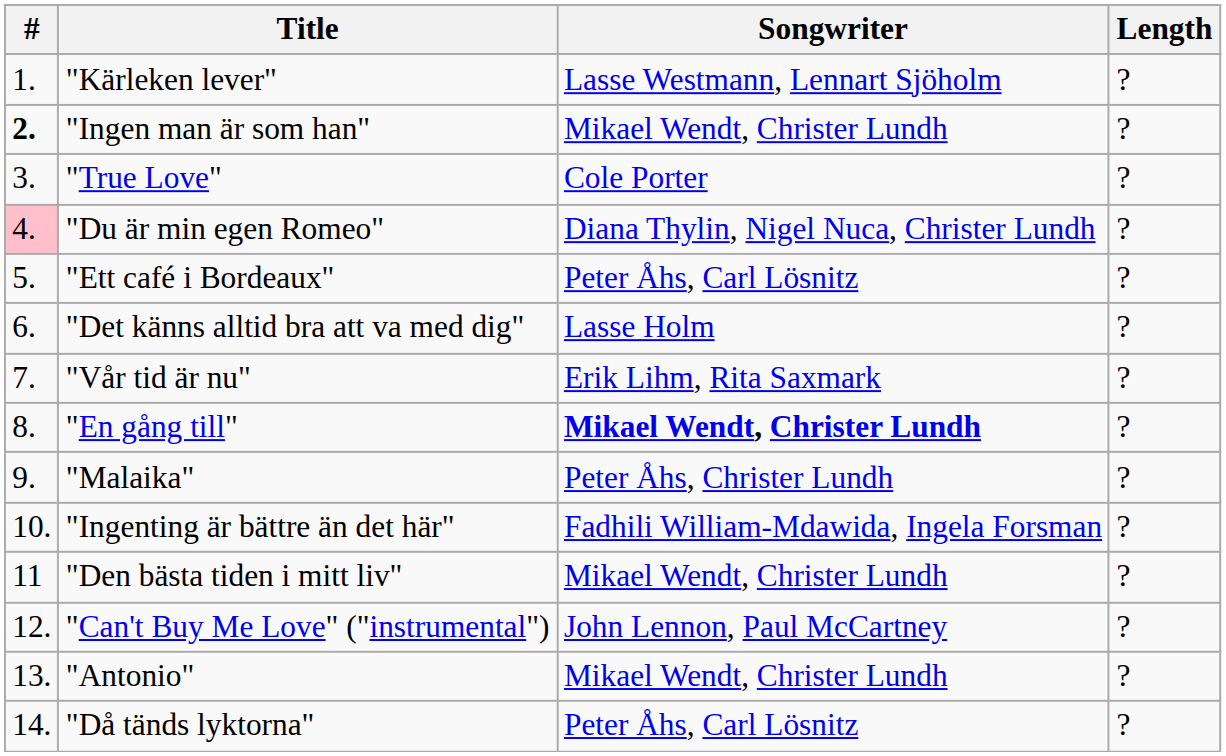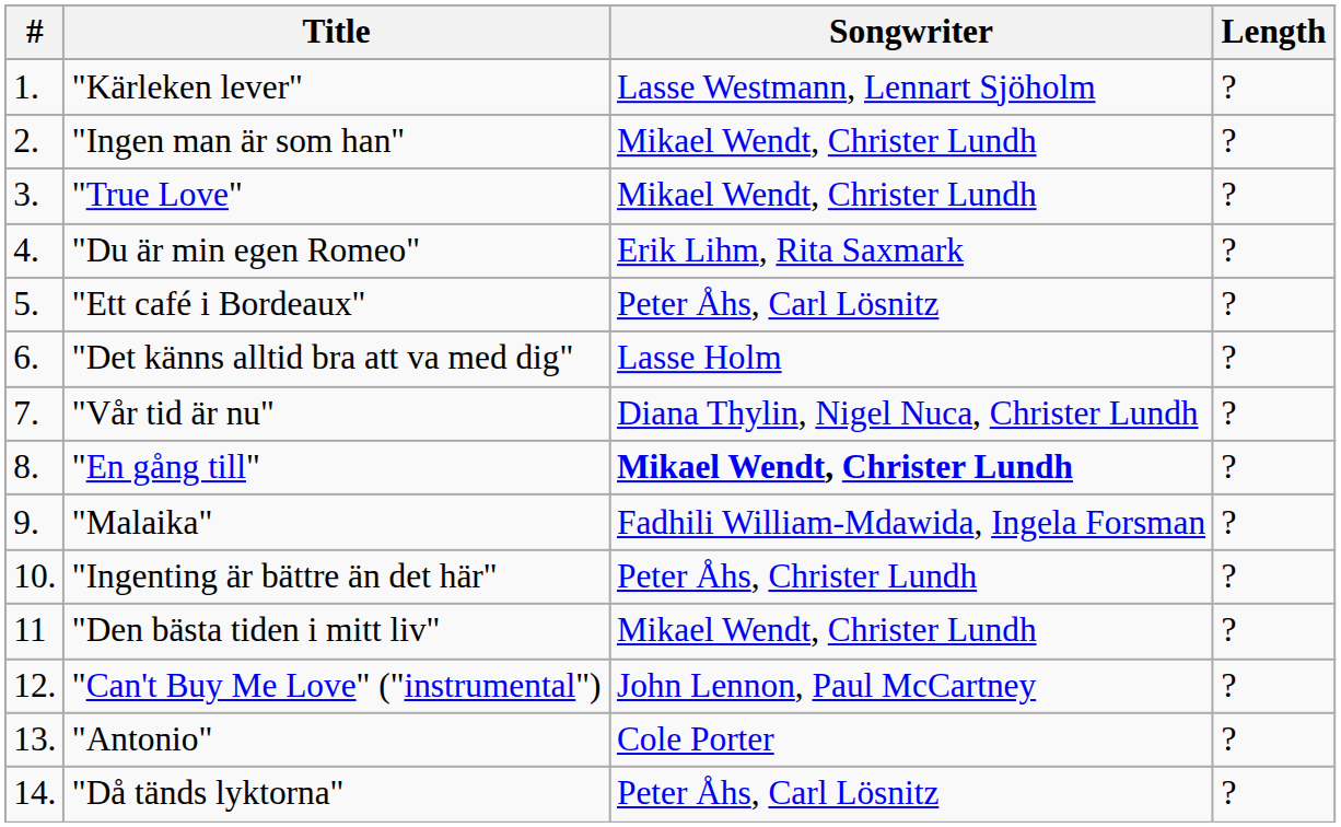 <table class="wikitable">
 <tr>
 <th>#</th>
 <th>Title</th>
 <th>Songwriter</th>
 <th>Length</th>
 </tr>
 <tr bgcolor="#ebf5ff">
 </tr>
 <tr>
 <td>1.</td>
 <td>"Kärleken lever"</td>
 <td><a href='#'>Lasse Westmann</a>, <a href='#'>Lennart Sjöholm</a></td>
 <td>?</td>
 </tr>
 <tr>
-<td><strong>2.</strong></td>
+<td>2.</td>
 <td>"Ingen man är som han"</td>
 <td><a href='#'>Mikael Wendt</a>, <a href='#'>Christer Lundh</a></td>
 <td>?</td>
 </tr>
 <tr>
 <td>3.</td>
 <td>"<a href='#'>True Love</a>"</td>
-<td><a href='#'>Cole Porter</a></td>
+<td><a href='#'>Mikael Wendt</a>, <a href='#'>Christer Lundh</a></td>
 <td>?</td>
 </tr>
 <tr>
-<td style="background: pink;">4.</td>
+<td>4.</td>
 <td>"Du är min egen Romeo"</td>
-<td><a href='#'>Diana Thylin</a>, <a href='#'>Nigel Nuca</a>, <a href='#'>Christer Lundh</a></td>
+<td><a href='#'>Erik Lihm</a>, <a href='#'>Rita Saxmark</a></td>
 <td>?</td>
 </tr>
 <tr>
 <td>5.</td>
 <td>"Ett café i Bordeaux"</td>
 <td><a href='#'>Peter Åhs</a>, <a href='#'>Carl Lösnitz</a></td>
 <td>?</td>
 </tr>
 <tr>
 <td>6.</td>
 <td>"Det känns alltid bra att va med dig"</td>
 <td><a href='#'>Lasse Holm</a></td>
 <td>?</td>
 </tr>
 <tr>
 <td>7.</td>
 <td>"Vår tid är nu"</td>
-<td><a href='#'>Erik Lihm</a>, <a href='#'>Rita Saxmark</a></td>
+<td><a href='#'>Diana Thylin</a>, <a href='#'>Nigel Nuca</a>, <a href='#'>Christer Lundh</a></td>
 <td>?</td>
 </tr>
 <tr>
 <td>8.</td>
 <td>"<a href='#'>En gång till</a>"</td>
 <td><strong><a href='#'>Mikael Wendt</a>, <a href='#'>Christer Lundh</a></strong></td>
 <td>?</td>
 </tr>
 <tr>
 <td>9.</td>
 <td>"Malaika"</td>
-<td><a href='#'>Peter Åhs</a>, <a href='#'>Christer Lundh</a></td>
+<td><a href='#'>Fadhili William-Mdawida</a>, <a href='#'>Ingela Forsman</a></td>
 <td>?</td>
 </tr>
 <tr>
 <td>10.</td>
 <td>"Ingenting är bättre än det här"</td>
-<td><a href='#'>Fadhili William-Mdawida</a>, <a href='#'>Ingela Forsman</a></td>
+<td><a href='#'>Peter Åhs</a>, <a href='#'>Christer Lundh</a></td>
 <td>?</td>
 </tr>
 <tr>
 <td>11</td>
 <td>"Den bästa tiden i mitt liv"</td>
 <td><a href='#'>Mikael Wendt</a>, <a href='#'>Christer Lundh</a></td>
 <td>?</td>
 </tr>
 <tr>
 <td>12.</td>
 <td>"<a href='#'>Can't Buy Me Love</a>" ("<a href='#'>instrumental</a>")</td>
 <td><a href='#'>John Lennon</a>, <a href='#'>Paul McCartney</a></td>
 <td>?</td>
 </tr>
 <tr>
 <td>13.</td>
 <td>"Antonio"</td>
-<td><a href='#'>Mikael Wendt</a>, <a href='#'>Christer Lundh</a></td>
+<td><a href='#'>Cole Porter</a></td>
 <td>?</td>
 </tr>
 <tr>
 <td>14.</td>
 <td>"Då tänds lyktorna"</td>
 <td><a href='#'>Peter Åhs</a>, <a href='#'>Carl Lösnitz</a></td>
 <td>?</td>
 </tr>
 </table>
